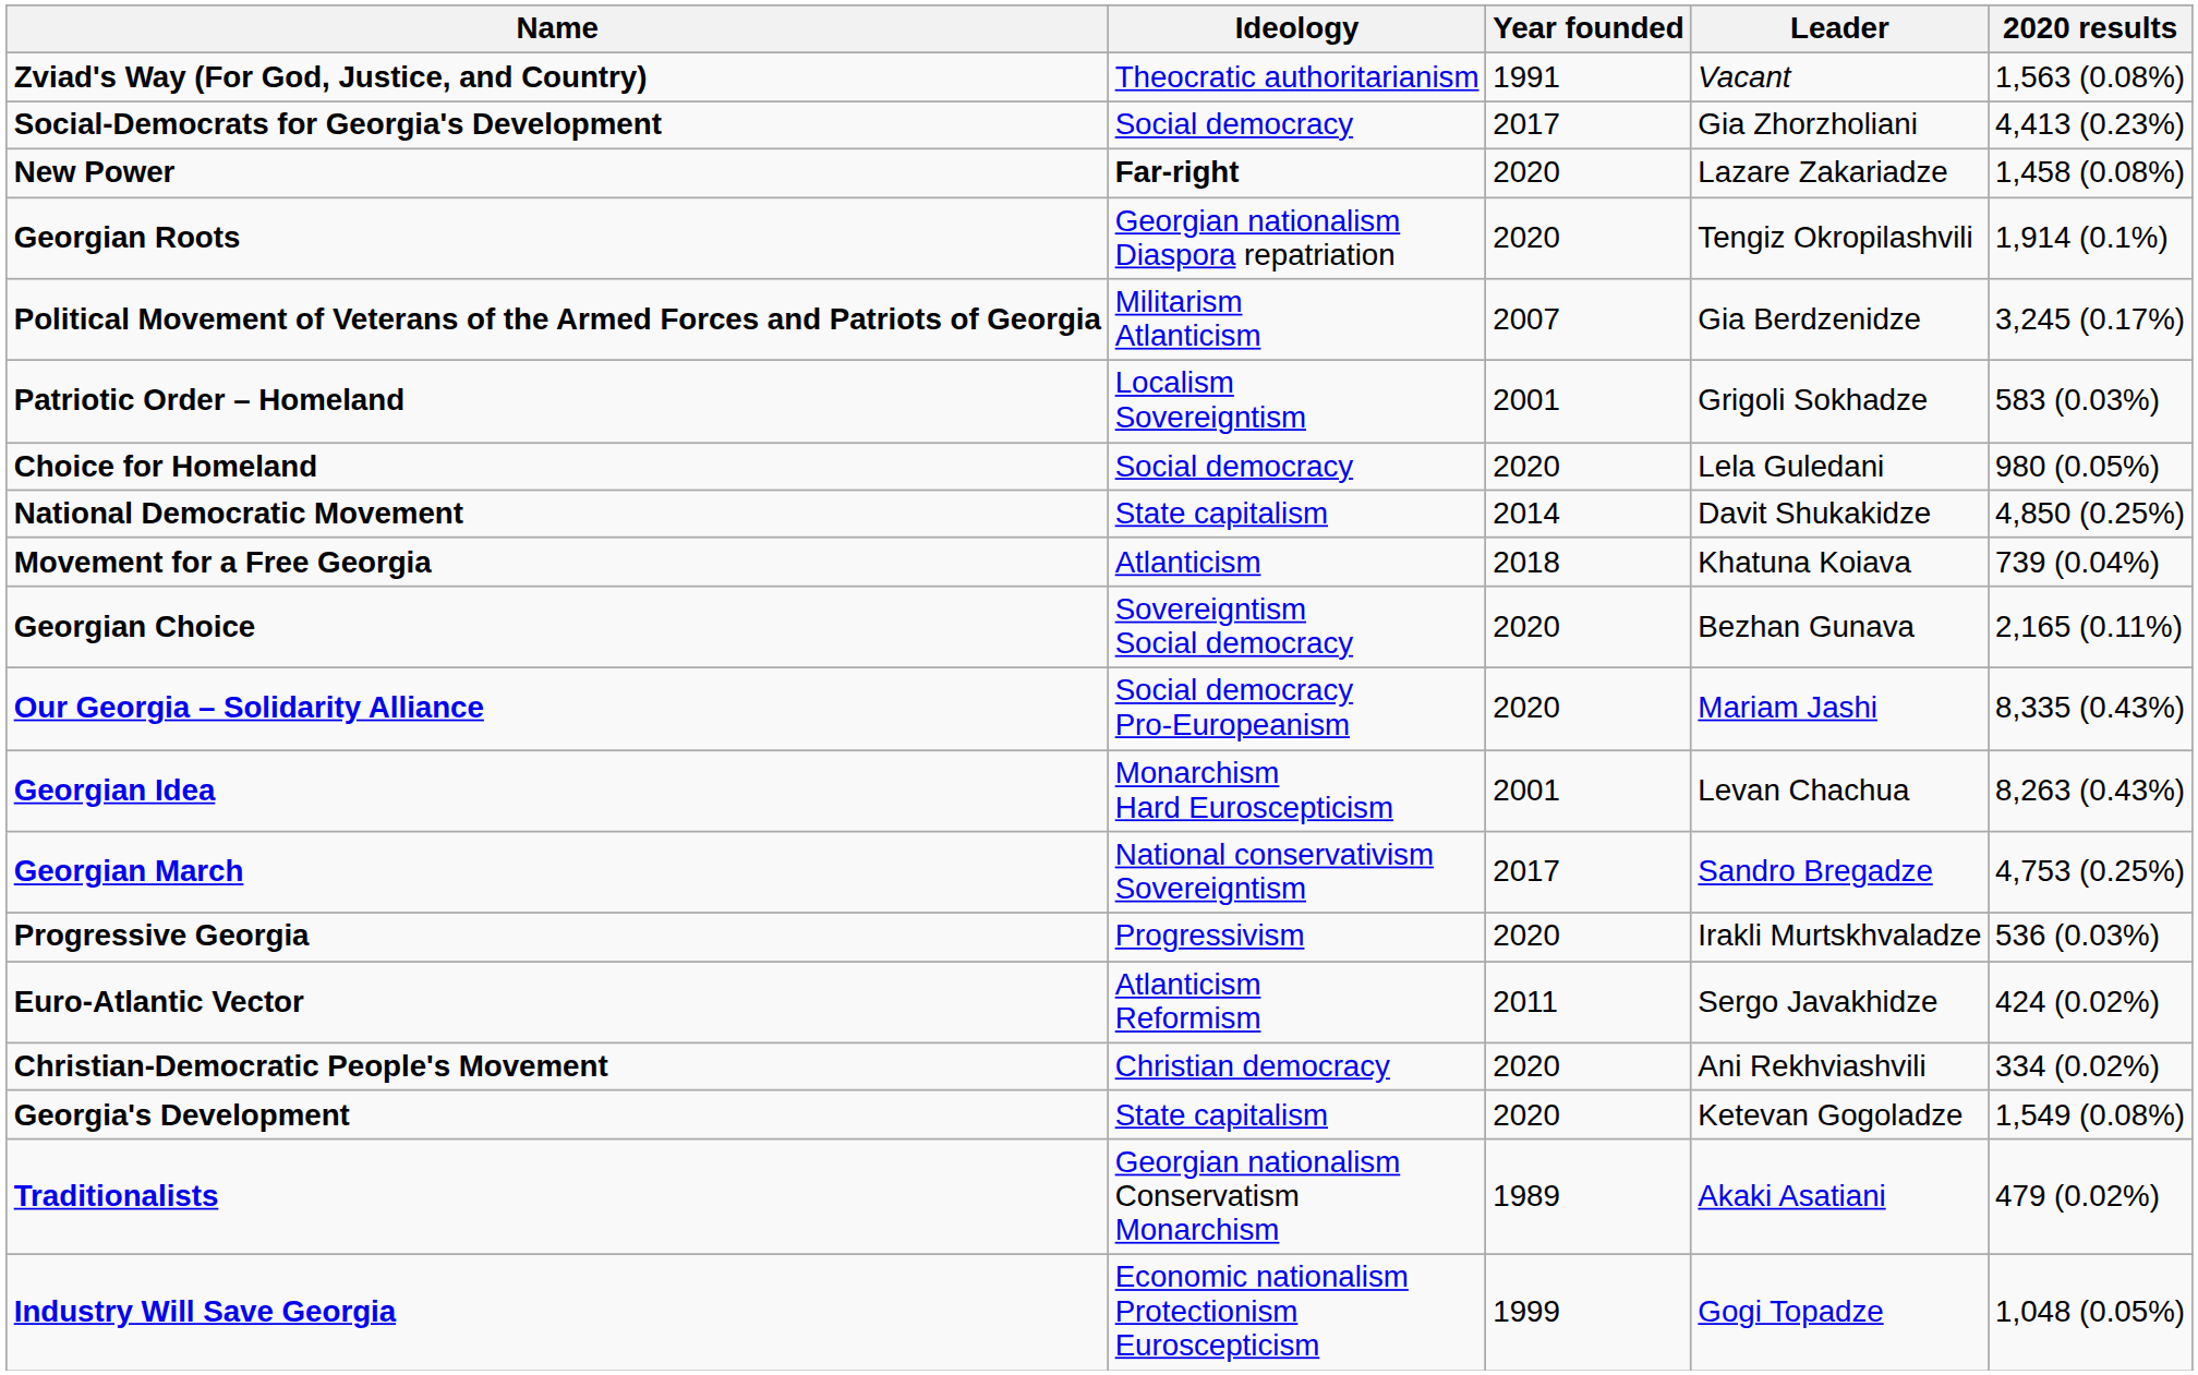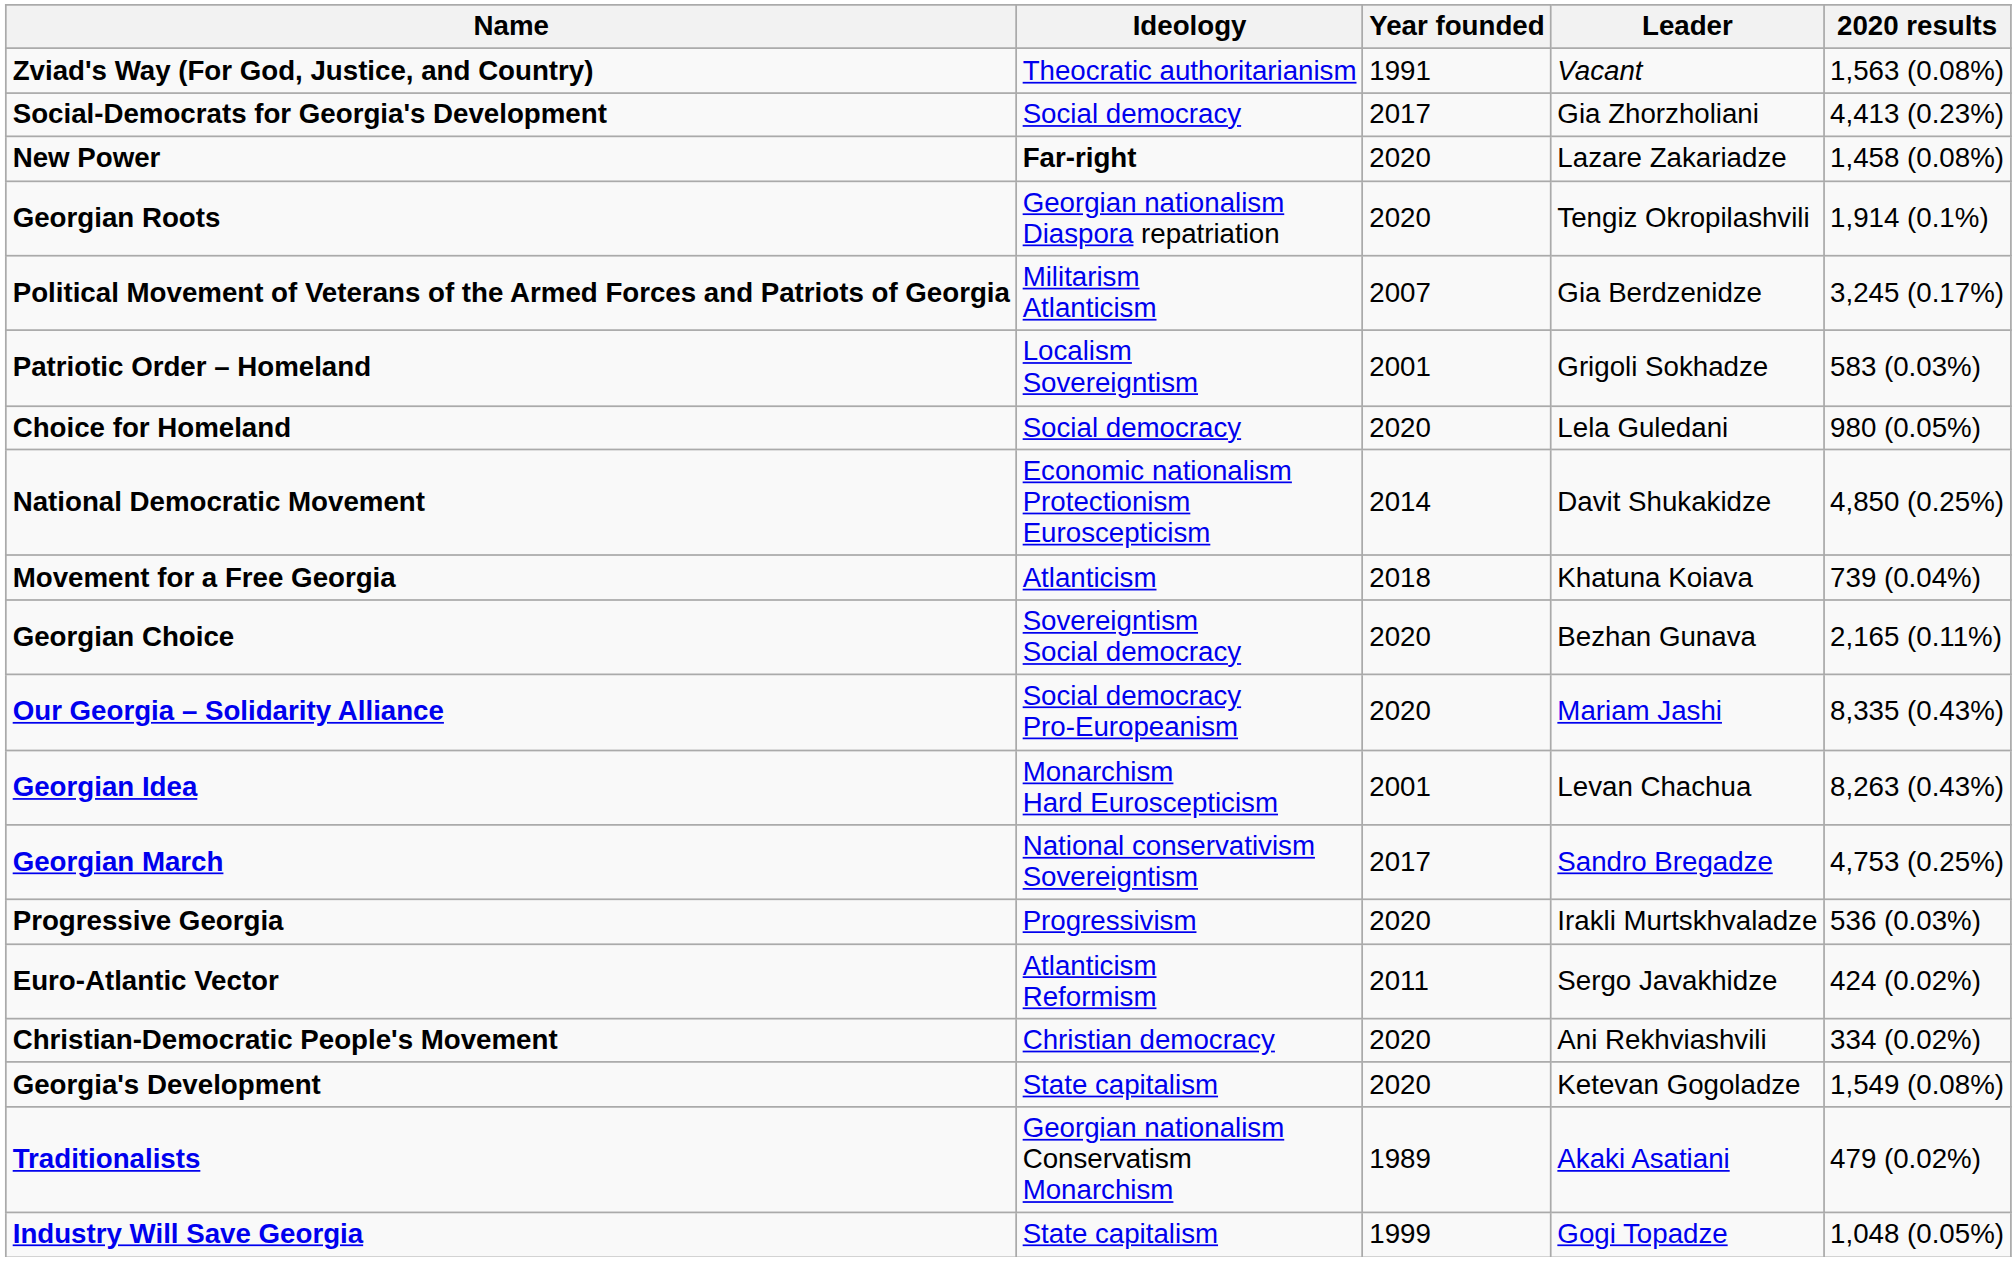 <table class="wikitable" style="margin:1em auto;">
 <tr>
 <th>Name</th>
 <th>Ideology</th>
 <th>Year founded</th>
 <th>Leader</th>
 <th>2020 results</th>
 </tr>
 <tr>
 <td><strong>Zviad's Way (For God, Justice, and Country)</strong></td>
 <td><a href='#'>Theocratic authoritarianism</a></td>
 <td>1991</td>
 <td><em>Vacant</em></td>
 <td>1,563 (0.08%)</td>
 </tr>
 <tr>
 <td><strong>Social-Democrats for Georgia's Development</strong></td>
 <td><a href='#'>Social democracy</a></td>
 <td>2017</td>
 <td>Gia Zhorzholiani</td>
 <td>4,413 (0.23%)</td>
 </tr>
 <tr>
 <td><strong>New Power</strong></td>
 <td><strong>Far-right</strong></td>
 <td>2020</td>
 <td>Lazare Zakariadze</td>
 <td>1,458 (0.08%)</td>
 </tr>
 <tr>
 <td><strong>Georgian Roots</strong></td>
 <td><a href='#'>Georgian nationalism</a><br><a href='#'>Diaspora</a> repatriation</td>
 <td>2020</td>
 <td>Tengiz Okropilashvili</td>
 <td>1,914 (0.1%)</td>
 </tr>
 <tr>
 <td><strong>Political Movement of Veterans of the Armed Forces and Patriots of Georgia</strong></td>
 <td><a href='#'>Militarism</a><br><a href='#'>Atlanticism</a></td>
 <td>2007</td>
 <td>Gia Berdzenidze</td>
 <td>3,245 (0.17%)</td>
 </tr>
 <tr>
 <td><strong>Patriotic Order – Homeland</strong></td>
 <td><a href='#'>Localism</a><br><a href='#'>Sovereigntism</a></td>
 <td>2001</td>
 <td>Grigoli Sokhadze</td>
 <td>583 (0.03%)</td>
 </tr>
 <tr>
 <td><strong>Choice for Homeland</strong></td>
 <td><a href='#'>Social democracy</a></td>
 <td>2020</td>
 <td>Lela Guledani</td>
 <td>980 (0.05%)</td>
 </tr>
 <tr>
 <td><strong>National Democratic Movement</strong></td>
-<td><a href='#'>State capitalism</a></td>
+<td><a href='#'>Economic nationalism</a><br><a href='#'>Protectionism</a><br><a href='#'>Euroscepticism</a></td>
 <td>2014</td>
 <td>Davit Shukakidze</td>
 <td>4,850 (0.25%)</td>
 </tr>
 <tr>
 <td><strong>Movement for a Free Georgia</strong></td>
 <td><a href='#'>Atlanticism</a></td>
 <td>2018</td>
 <td>Khatuna Koiava</td>
 <td>739 (0.04%)</td>
 </tr>
 <tr>
 <td><strong>Georgian Choice</strong></td>
 <td><a href='#'>Sovereigntism</a><br><a href='#'>Social democracy</a></td>
 <td>2020</td>
 <td>Bezhan Gunava</td>
 <td>2,165 (0.11%)</td>
 </tr>
 <tr>
 <td><strong><a href='#'>Our Georgia – Solidarity Alliance</a></strong></td>
 <td><a href='#'>Social democracy</a><br><a href='#'>Pro-Europeanism</a></td>
 <td>2020</td>
 <td><a href='#'>Mariam Jashi</a></td>
 <td>8,335 (0.43%)</td>
 </tr>
 <tr>
 <td><strong><a href='#'>Georgian Idea</a></strong></td>
 <td><a href='#'>Monarchism</a><br><a href='#'>Hard Euroscepticism</a></td>
 <td>2001</td>
 <td>Levan Chachua</td>
 <td>8,263 (0.43%)</td>
 </tr>
 <tr>
 <td><strong><a href='#'>Georgian March</a></strong></td>
 <td><a href='#'>National conservativism</a><br><a href='#'>Sovereigntism</a></td>
 <td>2017</td>
 <td><a href='#'>Sandro Bregadze</a></td>
 <td>4,753 (0.25%)</td>
 </tr>
 <tr>
 <td><strong>Progressive Georgia</strong></td>
 <td><a href='#'>Progressivism</a></td>
 <td>2020</td>
 <td>Irakli Murtskhvaladze</td>
 <td>536 (0.03%)</td>
 </tr>
 <tr>
 <td><strong>Euro-Atlantic Vector</strong></td>
 <td><a href='#'>Atlanticism</a><br><a href='#'>Reformism</a></td>
 <td>2011</td>
 <td>Sergo Javakhidze</td>
 <td>424 (0.02%)</td>
 </tr>
 <tr>
 <td><strong>Christian-Democratic People's Movement</strong></td>
 <td><a href='#'>Christian democracy</a></td>
 <td>2020</td>
 <td>Ani Rekhviashvili</td>
 <td>334 (0.02%)</td>
 </tr>
 <tr>
 <td><strong>Georgia's Development</strong></td>
 <td><a href='#'>State capitalism</a></td>
 <td>2020</td>
 <td>Ketevan Gogoladze</td>
 <td>1,549 (0.08%)</td>
 </tr>
 <tr>
 <td><strong><a href='#'>Traditionalists</a></strong></td>
 <td><a href='#'>Georgian nationalism</a><br>Conservatism<br><a href='#'>Monarchism</a></td>
 <td>1989</td>
 <td><a href='#'>Akaki Asatiani</a></td>
 <td>479 (0.02%)</td>
 </tr>
 <tr>
 <td><strong><a href='#'>Industry Will Save Georgia</a></strong></td>
-<td><a href='#'>Economic nationalism</a><br><a href='#'>Protectionism</a><br><a href='#'>Euroscepticism</a></td>
+<td><a href='#'>State capitalism</a></td>
 <td>1999</td>
 <td><a href='#'>Gogi Topadze</a></td>
 <td>1,048 (0.05%)</td>
 </tr>
 </table>
